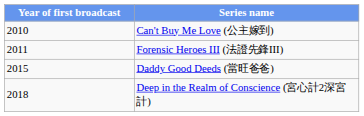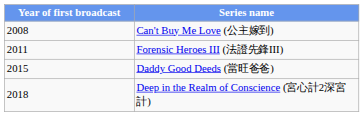 <table class="wikitable" width="60%">
 <tr style="background:cornflowerblue; color:white" align=center>
 <td style="width:7%"><strong>Year of first broadcast</strong></td>
 <td style="width:15%"><strong>Series name</strong></td>
 </tr>
 <tr>
-<td>2010</td>
+<td>2008</td>
 <td><a href='#'>Can't Buy Me Love</a> (公主嫁到)</td>
 </tr>
 <tr>
 <td>2011</td>
 <td><a href='#'>Forensic Heroes III</a> (法證先鋒III)</td>
 </tr>
 <tr>
 <td>2015</td>
 <td><a href='#'>Daddy Good Deeds</a> (當旺爸爸)</td>
 </tr>
 <tr>
 <td>2018</td>
 <td><a href='#'>Deep in the Realm of Conscience</a> (宮心計2深宮計)</td>
 </tr>
 </table>
